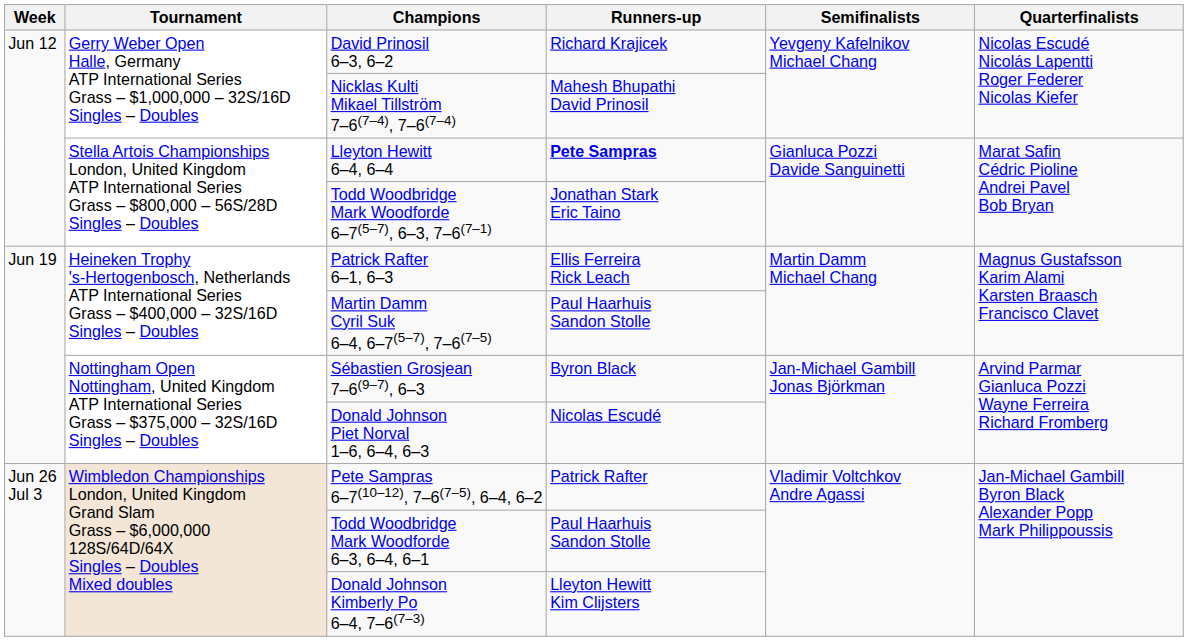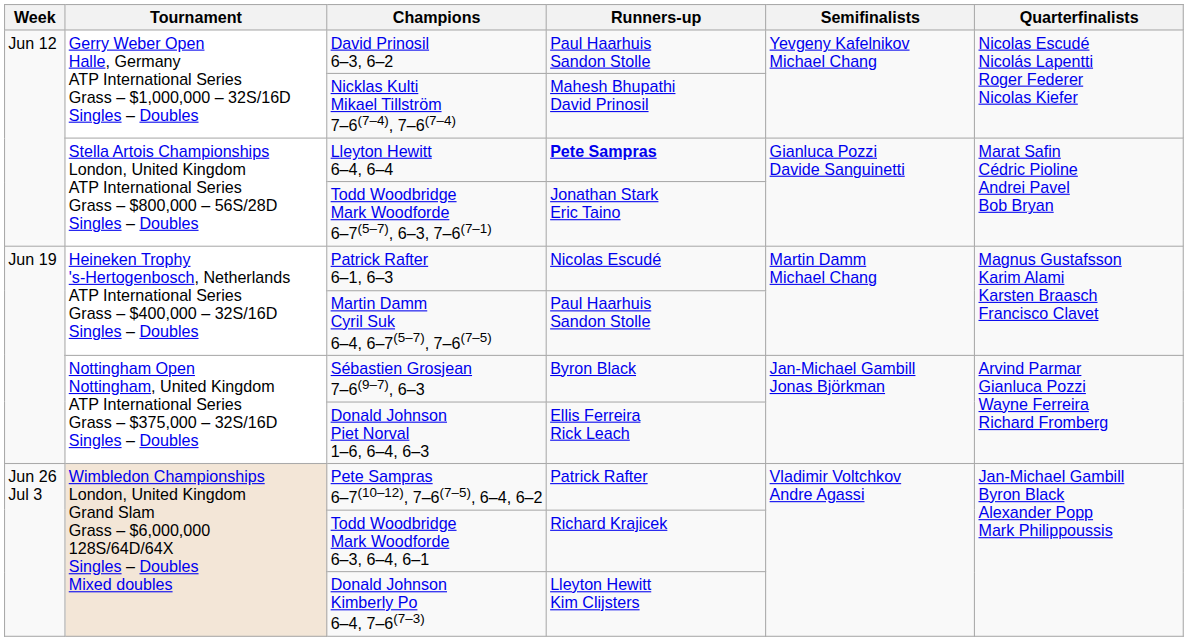 <table class=wikitable style=font-size:95%>
 <tr>
 <th style="width:50px;">Week</th>
 <th style="width:240px;">Tournament</th>
 <th style="width:200px;">Champions</th>
 <th style="width:200px;">Runners-up</th>
 <th style="width:190px;">Semifinalists</th>
 <th style="width:190px;">Quarterfinalists</th>
 </tr>
 <tr valign=top>
 <td rowspan=4>Jun 12</td>
 <td bgcolor=#ffffff rowspan=2><a href='#'>Gerry Weber Open</a><br> <a href='#'>Halle</a>, Germany<br>ATP International Series<br>Grass – $1,000,000 – 32S/16D<br><a href='#'>Singles</a> – <a href='#'>Doubles</a></td>
 <td> <a href='#'>David Prinosil</a><br>6–3, 6–2</td>
-<td> <a href='#'>Richard Krajicek</a></td>
+<td> <a href='#'>Paul Haarhuis</a><br> <a href='#'>Sandon Stolle</a></td>
 <td rowspan=2> <a href='#'>Yevgeny Kafelnikov</a><br> <a href='#'>Michael Chang</a></td>
 <td rowspan=2> <a href='#'>Nicolas Escudé</a><br> <a href='#'>Nicolás Lapentti</a><br> <a href='#'>Roger Federer</a><br> <a href='#'>Nicolas Kiefer</a></td>
 </tr>
 <tr valign=top>
 <td> <a href='#'>Nicklas Kulti</a><br> <a href='#'>Mikael Tillström</a><br>7–6<sup>(7–4)</sup>, 7–6<sup>(7–4)</sup></td>
 <td> <a href='#'>Mahesh Bhupathi</a><br> <a href='#'>David Prinosil</a></td>
 </tr>
 <tr valign=top>
 <td bgcolor=#ffffff rowspan=2><a href='#'>Stella Artois Championships</a><br> London, United Kingdom<br>ATP International Series<br>Grass – $800,000 – 56S/28D<br><a href='#'>Singles</a> – <a href='#'>Doubles</a></td>
 <td> <a href='#'>Lleyton Hewitt</a><br>6–4, 6–4</td>
 <td><strong> <a href='#'>Pete Sampras</a></strong></td>
 <td rowspan=2> <a href='#'>Gianluca Pozzi</a><br> <a href='#'>Davide Sanguinetti</a></td>
 <td rowspan=2> <a href='#'>Marat Safin</a><br> <a href='#'>Cédric Pioline</a><br> <a href='#'>Andrei Pavel</a><br> <a href='#'>Bob Bryan</a></td>
 </tr>
 <tr valign=top>
 <td> <a href='#'>Todd Woodbridge</a><br> <a href='#'>Mark Woodforde</a><br>6–7<sup>(5–7)</sup>, 6–3, 7–6<sup>(7–1)</sup></td>
 <td> <a href='#'>Jonathan Stark</a><br> <a href='#'>Eric Taino</a></td>
 </tr>
 <tr valign=top>
 <td rowspan=4>Jun 19</td>
 <td bgcolor=#ffffff rowspan=2><a href='#'>Heineken Trophy</a><br> <a href='#'>'s-Hertogenbosch</a>, Netherlands<br>ATP International Series<br>Grass – $400,000 – 32S/16D<br><a href='#'>Singles</a> – <a href='#'>Doubles</a></td>
 <td> <a href='#'>Patrick Rafter</a><br>6–1, 6–3</td>
-<td> <a href='#'>Ellis Ferreira</a><br> <a href='#'>Rick Leach</a></td>
+<td> <a href='#'>Nicolas Escudé</a></td>
 <td rowspan=2> <a href='#'>Martin Damm</a><br> <a href='#'>Michael Chang</a></td>
 <td rowspan=2> <a href='#'>Magnus Gustafsson</a><br> <a href='#'>Karim Alami</a><br> <a href='#'>Karsten Braasch</a><br> <a href='#'>Francisco Clavet</a></td>
 </tr>
 <tr valign=top>
 <td> <a href='#'>Martin Damm</a><br> <a href='#'>Cyril Suk</a><br>6–4, 6–7<sup>(5–7)</sup>, 7–6<sup>(7–5)</sup></td>
 <td> <a href='#'>Paul Haarhuis</a><br> <a href='#'>Sandon Stolle</a></td>
 </tr>
 <tr valign=top>
 <td bgcolor=#ffffff rowspan=2><a href='#'>Nottingham Open</a><br> <a href='#'>Nottingham</a>, United Kingdom<br>ATP International Series<br>Grass – $375,000 – 32S/16D<br><a href='#'>Singles</a> – <a href='#'>Doubles</a></td>
 <td> <a href='#'>Sébastien Grosjean</a><br>7–6<sup>(9–7)</sup>, 6–3</td>
 <td> <a href='#'>Byron Black</a></td>
 <td rowspan=2> <a href='#'>Jan-Michael Gambill</a><br> <a href='#'>Jonas Björkman</a></td>
 <td rowspan=2> <a href='#'>Arvind Parmar</a><br> <a href='#'>Gianluca Pozzi</a><br> <a href='#'>Wayne Ferreira</a><br> <a href='#'>Richard Fromberg</a></td>
 </tr>
 <tr valign=top>
 <td> <a href='#'>Donald Johnson</a><br> <a href='#'>Piet Norval</a><br>1–6, 6–4, 6–3</td>
-<td> <a href='#'>Nicolas Escudé</a></td>
+<td> <a href='#'>Ellis Ferreira</a><br> <a href='#'>Rick Leach</a></td>
 </tr>
 <tr valign=top>
 <td rowspan=3>Jun 26<br>Jul 3</td>
 <td style="background:#f3e6d7;" rowspan=3><a href='#'>Wimbledon Championships</a><br> London, United Kingdom<br>Grand Slam<br>Grass – $6,000,000<br>128S/64D/64X<br><a href='#'>Singles</a> – <a href='#'>Doubles</a> <br> <a href='#'>Mixed doubles</a></td>
 <td> <a href='#'>Pete Sampras</a><br>6–7<sup>(10–12)</sup>, 7–6<sup>(7–5)</sup>, 6–4, 6–2</td>
 <td> <a href='#'>Patrick Rafter</a></td>
 <td rowspan=3> <a href='#'>Vladimir Voltchkov</a><br> <a href='#'>Andre Agassi</a></td>
 <td rowspan=3> <a href='#'>Jan-Michael Gambill</a><br> <a href='#'>Byron Black</a><br> <a href='#'>Alexander Popp</a><br> <a href='#'>Mark Philippoussis</a></td>
 </tr>
 <tr valign=top>
 <td> <a href='#'>Todd Woodbridge</a><br> <a href='#'>Mark Woodforde</a><br>6–3, 6–4, 6–1</td>
-<td> <a href='#'>Paul Haarhuis</a><br> <a href='#'>Sandon Stolle</a></td>
+<td> <a href='#'>Richard Krajicek</a></td>
 </tr>
 <tr valign=top>
 <td> <a href='#'>Donald Johnson</a><br> <a href='#'>Kimberly Po</a><br>6–4, 7–6<sup>(7–3)</sup></td>
 <td> <a href='#'>Lleyton Hewitt</a><br> <a href='#'>Kim Clijsters</a></td>
 </tr>
 </table>
